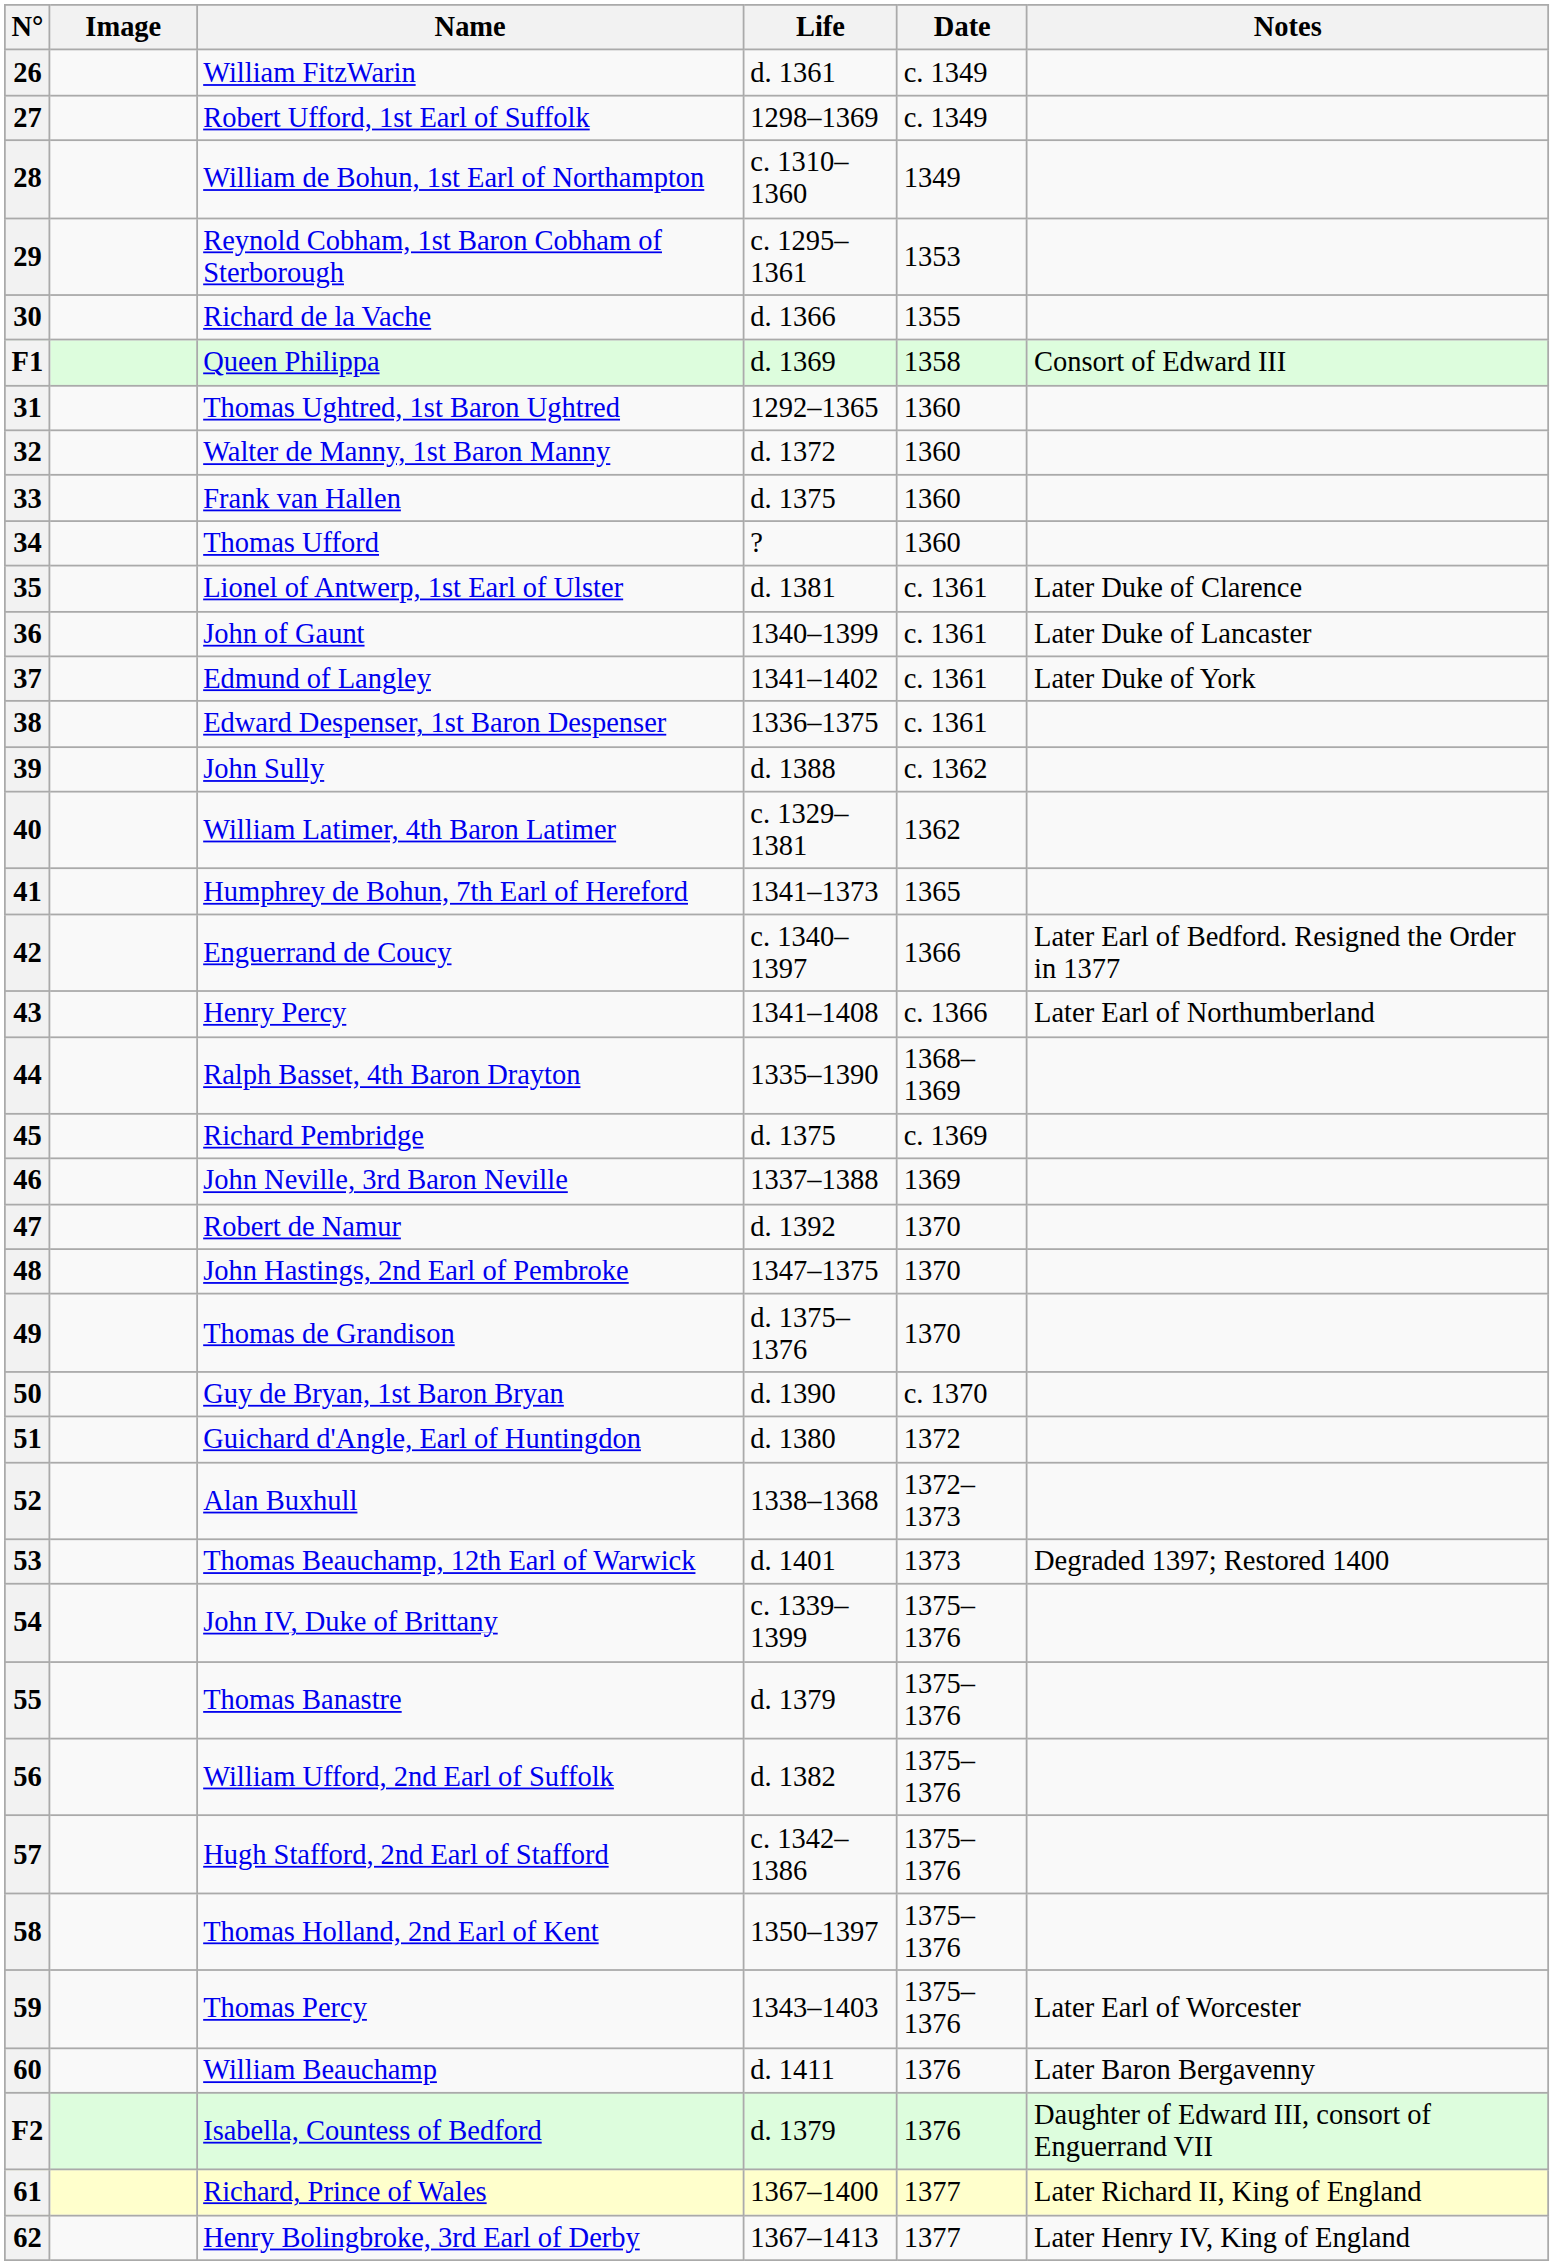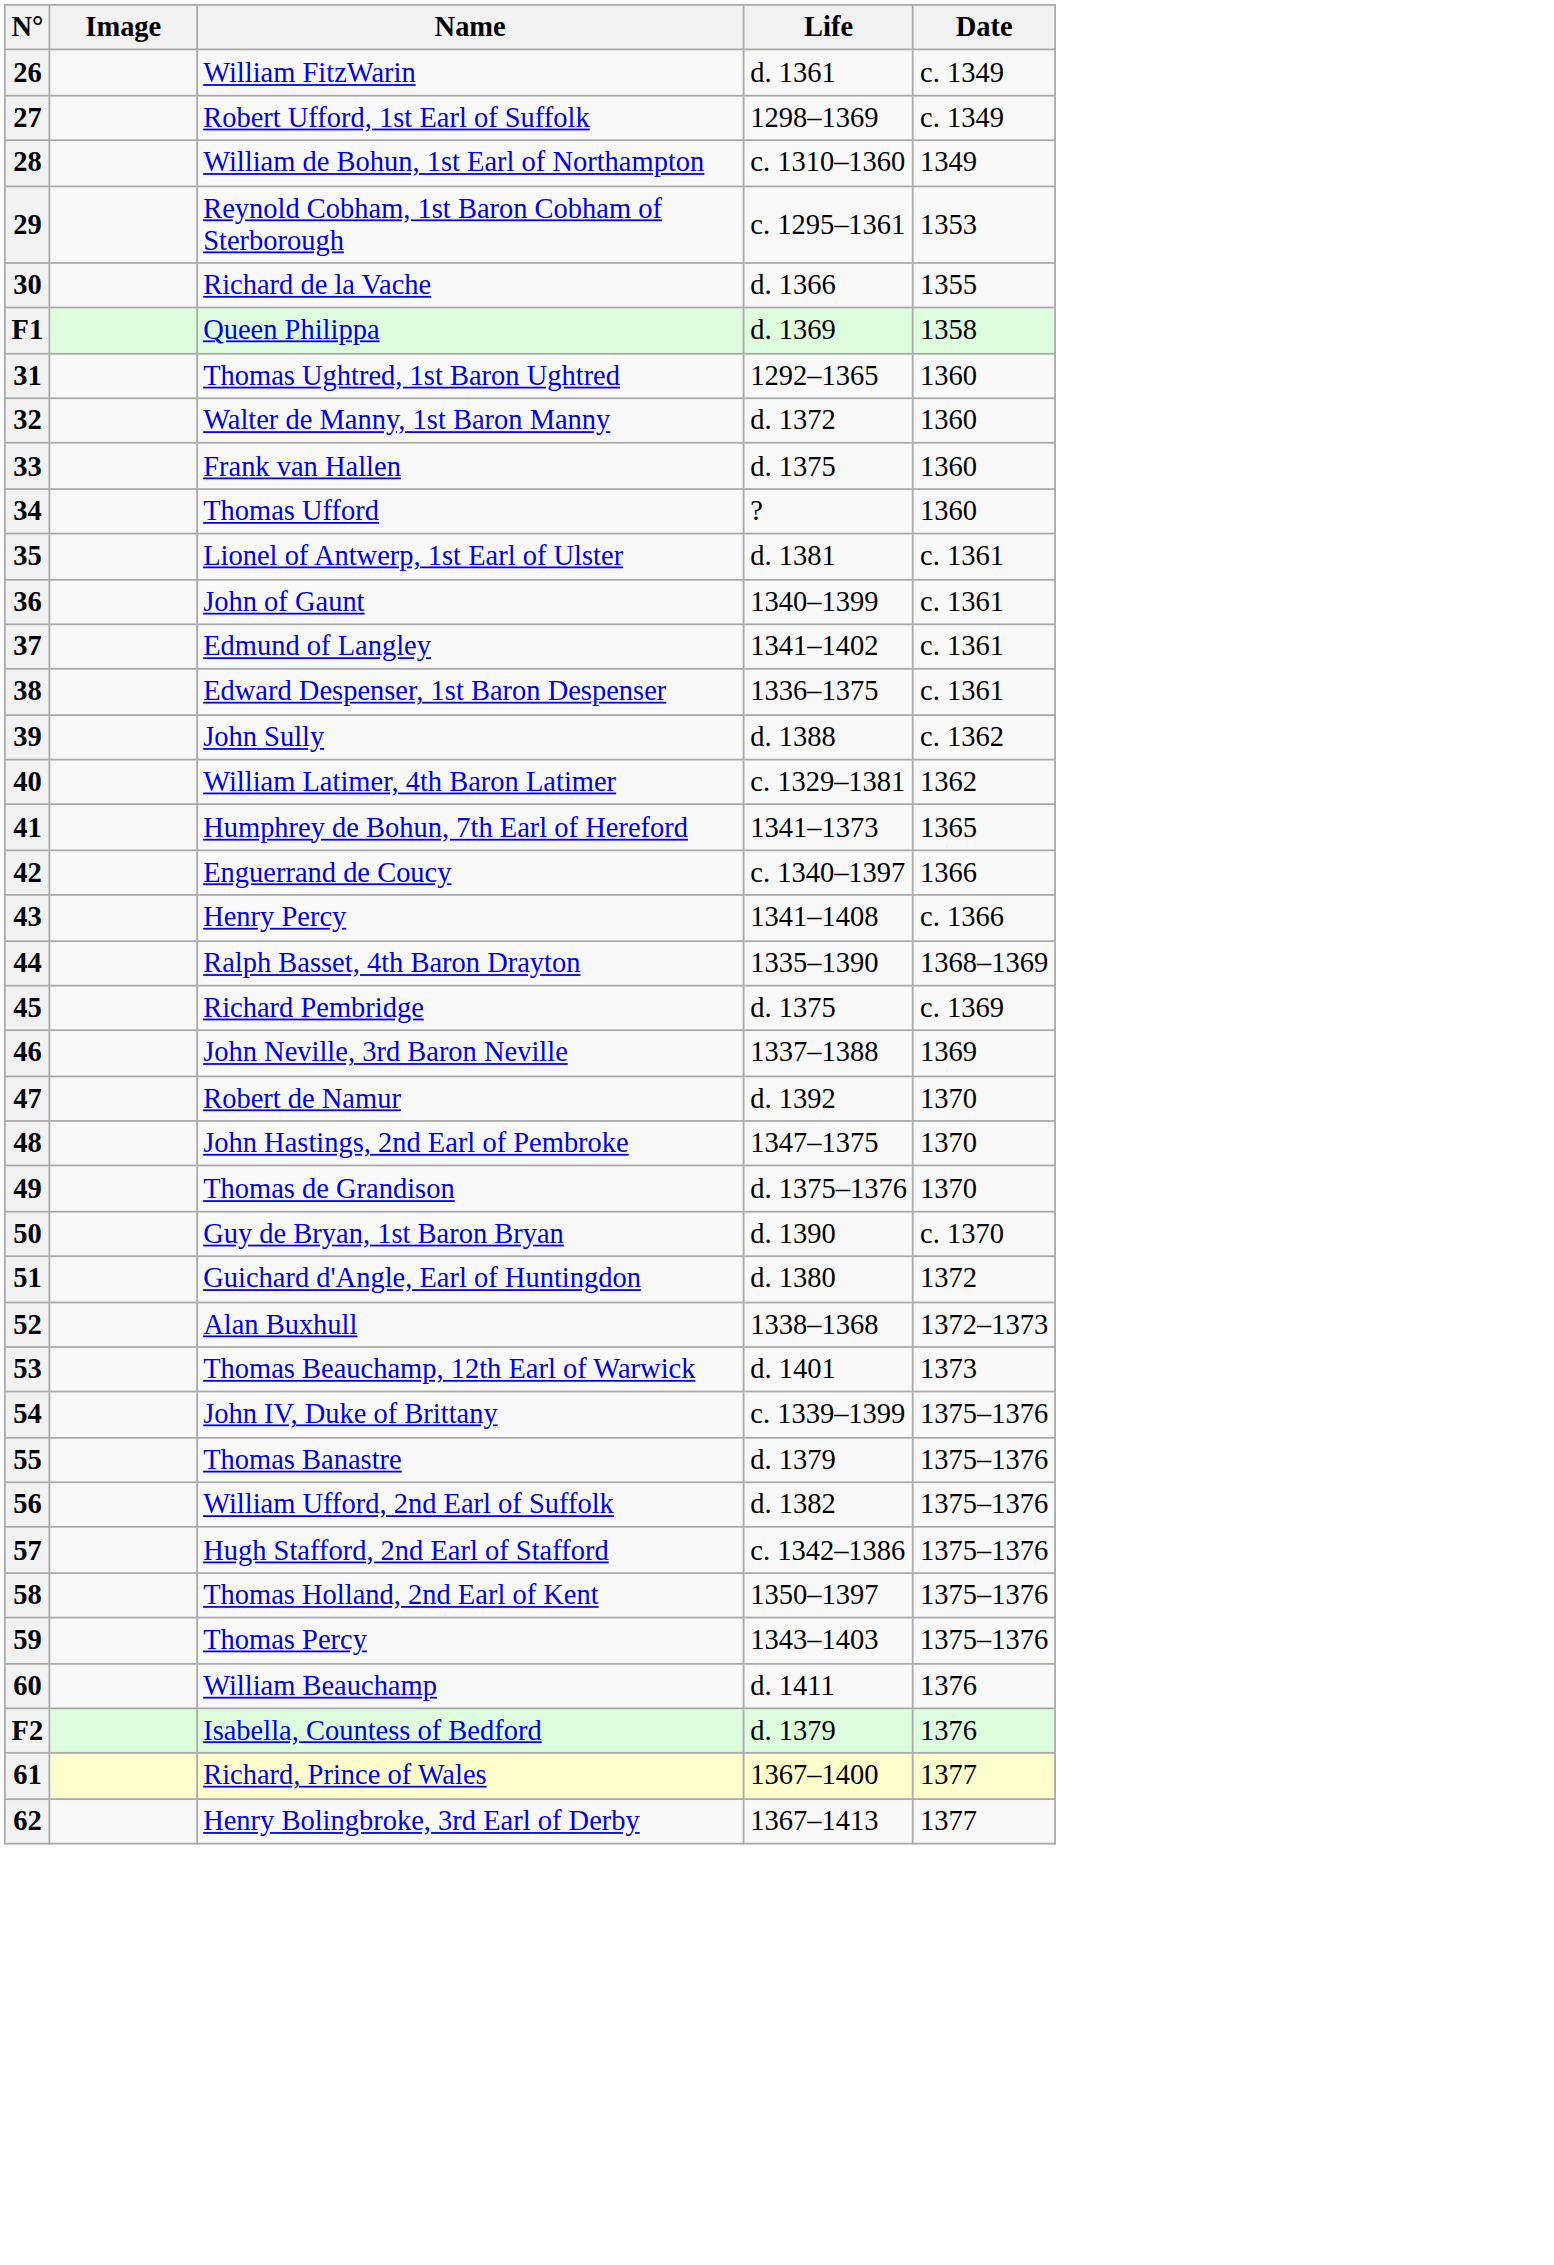 <table class="wikitable">
 <tr>
 <th>N°</th>
 <th style="width: 75px;">Image</th>
 <th style="width: 300px;">Name</th>
 <th>Life</th>
 <th>Date</th>
-<th>Notes</th>
 </tr>
 <tr id="Edward III">
 <th>26</th>
 <td></td>
 <td><a href='#'>William FitzWarin</a></td>
 <td>d. 1361</td>
 <td>c. 1349</td>
-<td></td>
 </tr>
 <tr>
 <th>27</th>
 <td></td>
 <td><a href='#'>Robert Ufford, 1st Earl of Suffolk</a></td>
 <td>1298–1369</td>
 <td>c. 1349</td>
-<td></td>
 </tr>
 <tr>
 <th>28</th>
 <td></td>
 <td><a href='#'>William de Bohun, 1st Earl of Northampton</a></td>
 <td>c. 1310–1360</td>
 <td>1349</td>
-<td></td>
 </tr>
 <tr>
 <th>29</th>
 <td></td>
 <td><a href='#'>Reynold Cobham, 1st Baron Cobham of Sterborough</a></td>
 <td>c. 1295–1361</td>
 <td>1353</td>
-<td></td>
 </tr>
 <tr>
 <th>30</th>
 <td></td>
 <td><a href='#'>Richard de la Vache</a></td>
 <td>d. 1366</td>
 <td>1355</td>
-<td></td>
 </tr>
 <tr bgcolor="#DDFDDD">
 <th>F1</th>
 <td></td>
 <td><a href='#'>Queen Philippa</a></td>
 <td>d. 1369</td>
 <td>1358</td>
-<td>Consort of Edward III</td>
 </tr>
 <tr>
 <th>31</th>
 <td></td>
 <td><a href='#'>Thomas Ughtred, 1st Baron Ughtred</a></td>
 <td>1292–1365</td>
 <td>1360</td>
-<td></td>
 </tr>
 <tr>
 <th>32</th>
 <td></td>
 <td><a href='#'>Walter de Manny, 1st Baron Manny</a></td>
 <td>d. 1372</td>
 <td>1360</td>
-<td></td>
 </tr>
 <tr>
 <th>33</th>
 <td></td>
 <td><a href='#'>Frank van Hallen</a></td>
 <td>d. 1375</td>
 <td>1360</td>
-<td></td>
 </tr>
 <tr>
 <th>34</th>
 <td></td>
 <td><a href='#'>Thomas Ufford</a></td>
 <td>?</td>
 <td>1360</td>
-<td></td>
 </tr>
 <tr>
 <th>35</th>
 <td></td>
 <td><a href='#'>Lionel of Antwerp, 1st Earl of Ulster</a></td>
 <td>d. 1381</td>
 <td>c. 1361</td>
-<td>Later Duke of Clarence</td>
 </tr>
 <tr>
 <th>36</th>
 <td></td>
 <td><a href='#'>John of Gaunt</a></td>
 <td>1340–1399</td>
 <td>c. 1361</td>
-<td>Later Duke of Lancaster</td>
 </tr>
 <tr>
 <th>37</th>
 <td></td>
 <td><a href='#'>Edmund of Langley</a></td>
 <td>1341–1402</td>
 <td>c. 1361</td>
-<td>Later Duke of York</td>
 </tr>
 <tr>
 <th>38</th>
 <td></td>
 <td><a href='#'>Edward Despenser, 1st Baron Despenser</a></td>
 <td>1336–1375</td>
 <td>c. 1361</td>
-<td></td>
 </tr>
 <tr>
 <th>39</th>
 <td></td>
 <td><a href='#'>John Sully</a></td>
 <td>d. 1388</td>
 <td>c. 1362</td>
-<td></td>
 </tr>
 <tr>
 <th>40</th>
 <td></td>
 <td><a href='#'>William Latimer, 4th Baron Latimer</a></td>
 <td>c. 1329–1381</td>
 <td>1362</td>
-<td></td>
 </tr>
 <tr>
 <th>41</th>
 <td></td>
 <td><a href='#'>Humphrey de Bohun, 7th Earl of Hereford</a></td>
 <td>1341–1373</td>
 <td>1365</td>
-<td></td>
 </tr>
 <tr>
 <th>42</th>
 <td></td>
 <td><a href='#'>Enguerrand de Coucy</a></td>
 <td>c. 1340–1397</td>
 <td>1366</td>
-<td>Later Earl of Bedford. Resigned the Order in 1377</td>
 </tr>
 <tr>
 <th>43</th>
 <td></td>
 <td><a href='#'>Henry Percy</a></td>
 <td>1341–1408</td>
 <td>c. 1366</td>
-<td>Later Earl of Northumberland</td>
 </tr>
 <tr>
 <th>44</th>
 <td></td>
 <td><a href='#'>Ralph Basset, 4th Baron Drayton</a></td>
 <td>1335–1390</td>
 <td>1368–1369</td>
-<td></td>
 </tr>
 <tr>
 <th>45</th>
 <td></td>
 <td><a href='#'>Richard Pembridge</a></td>
 <td>d. 1375</td>
 <td>c. 1369</td>
-<td></td>
 </tr>
 <tr>
 <th>46</th>
 <td></td>
 <td><a href='#'>John Neville, 3rd Baron Neville</a></td>
 <td>1337–1388</td>
 <td>1369</td>
-<td></td>
 </tr>
 <tr>
 <th>47</th>
 <td></td>
 <td><a href='#'>Robert de Namur</a></td>
 <td>d. 1392</td>
 <td>1370</td>
-<td></td>
 </tr>
 <tr>
 <th>48</th>
 <td></td>
 <td><a href='#'>John Hastings, 2nd Earl of Pembroke</a></td>
 <td>1347–1375</td>
 <td>1370</td>
-<td></td>
 </tr>
 <tr>
 <th>49</th>
 <td></td>
 <td><a href='#'>Thomas de Grandison</a></td>
 <td>d. 1375–1376</td>
 <td>1370</td>
-<td></td>
 </tr>
 <tr>
 <th>50</th>
 <td></td>
 <td><a href='#'>Guy de Bryan, 1st Baron Bryan</a></td>
 <td>d. 1390</td>
 <td>c. 1370</td>
-<td></td>
 </tr>
 <tr>
 <th>51</th>
 <td></td>
 <td><a href='#'>Guichard d'Angle, Earl of Huntingdon</a></td>
 <td>d. 1380</td>
 <td>1372</td>
-<td></td>
 </tr>
 <tr>
 <th>52</th>
 <td></td>
 <td><a href='#'>Alan Buxhull</a></td>
 <td>1338–1368</td>
 <td>1372–1373</td>
-<td></td>
 </tr>
 <tr>
 <th>53</th>
 <td></td>
 <td><a href='#'>Thomas Beauchamp, 12th Earl of Warwick</a></td>
 <td>d. 1401</td>
 <td>1373</td>
-<td>Degraded 1397; Restored 1400</td>
 </tr>
 <tr>
 <th>54</th>
 <td></td>
 <td><a href='#'>John IV, Duke of Brittany</a></td>
 <td>c. 1339–1399</td>
 <td>1375–1376</td>
-<td></td>
 </tr>
 <tr>
 <th>55</th>
 <td></td>
 <td><a href='#'>Thomas Banastre</a></td>
 <td>d. 1379</td>
 <td>1375–1376</td>
-<td></td>
 </tr>
 <tr>
 <th>56</th>
 <td></td>
 <td><a href='#'>William Ufford, 2nd Earl of Suffolk</a></td>
 <td>d. 1382</td>
 <td>1375–1376</td>
-<td></td>
 </tr>
 <tr>
 <th>57</th>
 <td></td>
 <td><a href='#'>Hugh Stafford, 2nd Earl of Stafford</a></td>
 <td>c. 1342–1386</td>
 <td>1375–1376</td>
-<td></td>
 </tr>
 <tr>
 <th>58</th>
 <td></td>
 <td><a href='#'>Thomas Holland, 2nd Earl of Kent</a></td>
 <td>1350–1397</td>
 <td>1375–1376</td>
-<td></td>
 </tr>
 <tr>
 <th>59</th>
 <td></td>
 <td><a href='#'>Thomas Percy</a></td>
 <td>1343–1403</td>
 <td>1375–1376</td>
-<td>Later Earl of Worcester</td>
 </tr>
 <tr>
 <th>60</th>
 <td></td>
 <td><a href='#'>William Beauchamp</a></td>
 <td>d. 1411</td>
 <td>1376</td>
-<td>Later Baron Bergavenny</td>
 </tr>
 <tr bgcolor="#DDFDDD">
 <th>F2</th>
 <td></td>
 <td><a href='#'>Isabella, Countess of Bedford</a></td>
 <td>d. 1379</td>
 <td>1376</td>
-<td>Daughter of Edward III, consort of Enguerrand VII</td>
 </tr>
 <tr bgcolor="#FFFFCC">
 <th>61</th>
 <td></td>
 <td><a href='#'>Richard, Prince of Wales</a></td>
 <td>1367–1400</td>
 <td>1377</td>
-<td>Later Richard II, King of England</td>
 </tr>
 <tr>
 <th>62</th>
 <td></td>
 <td><a href='#'>Henry Bolingbroke, 3rd Earl of Derby</a></td>
 <td>1367–1413</td>
 <td>1377</td>
-<td>Later Henry IV, King of England</td>
 </tr>
 </table>
